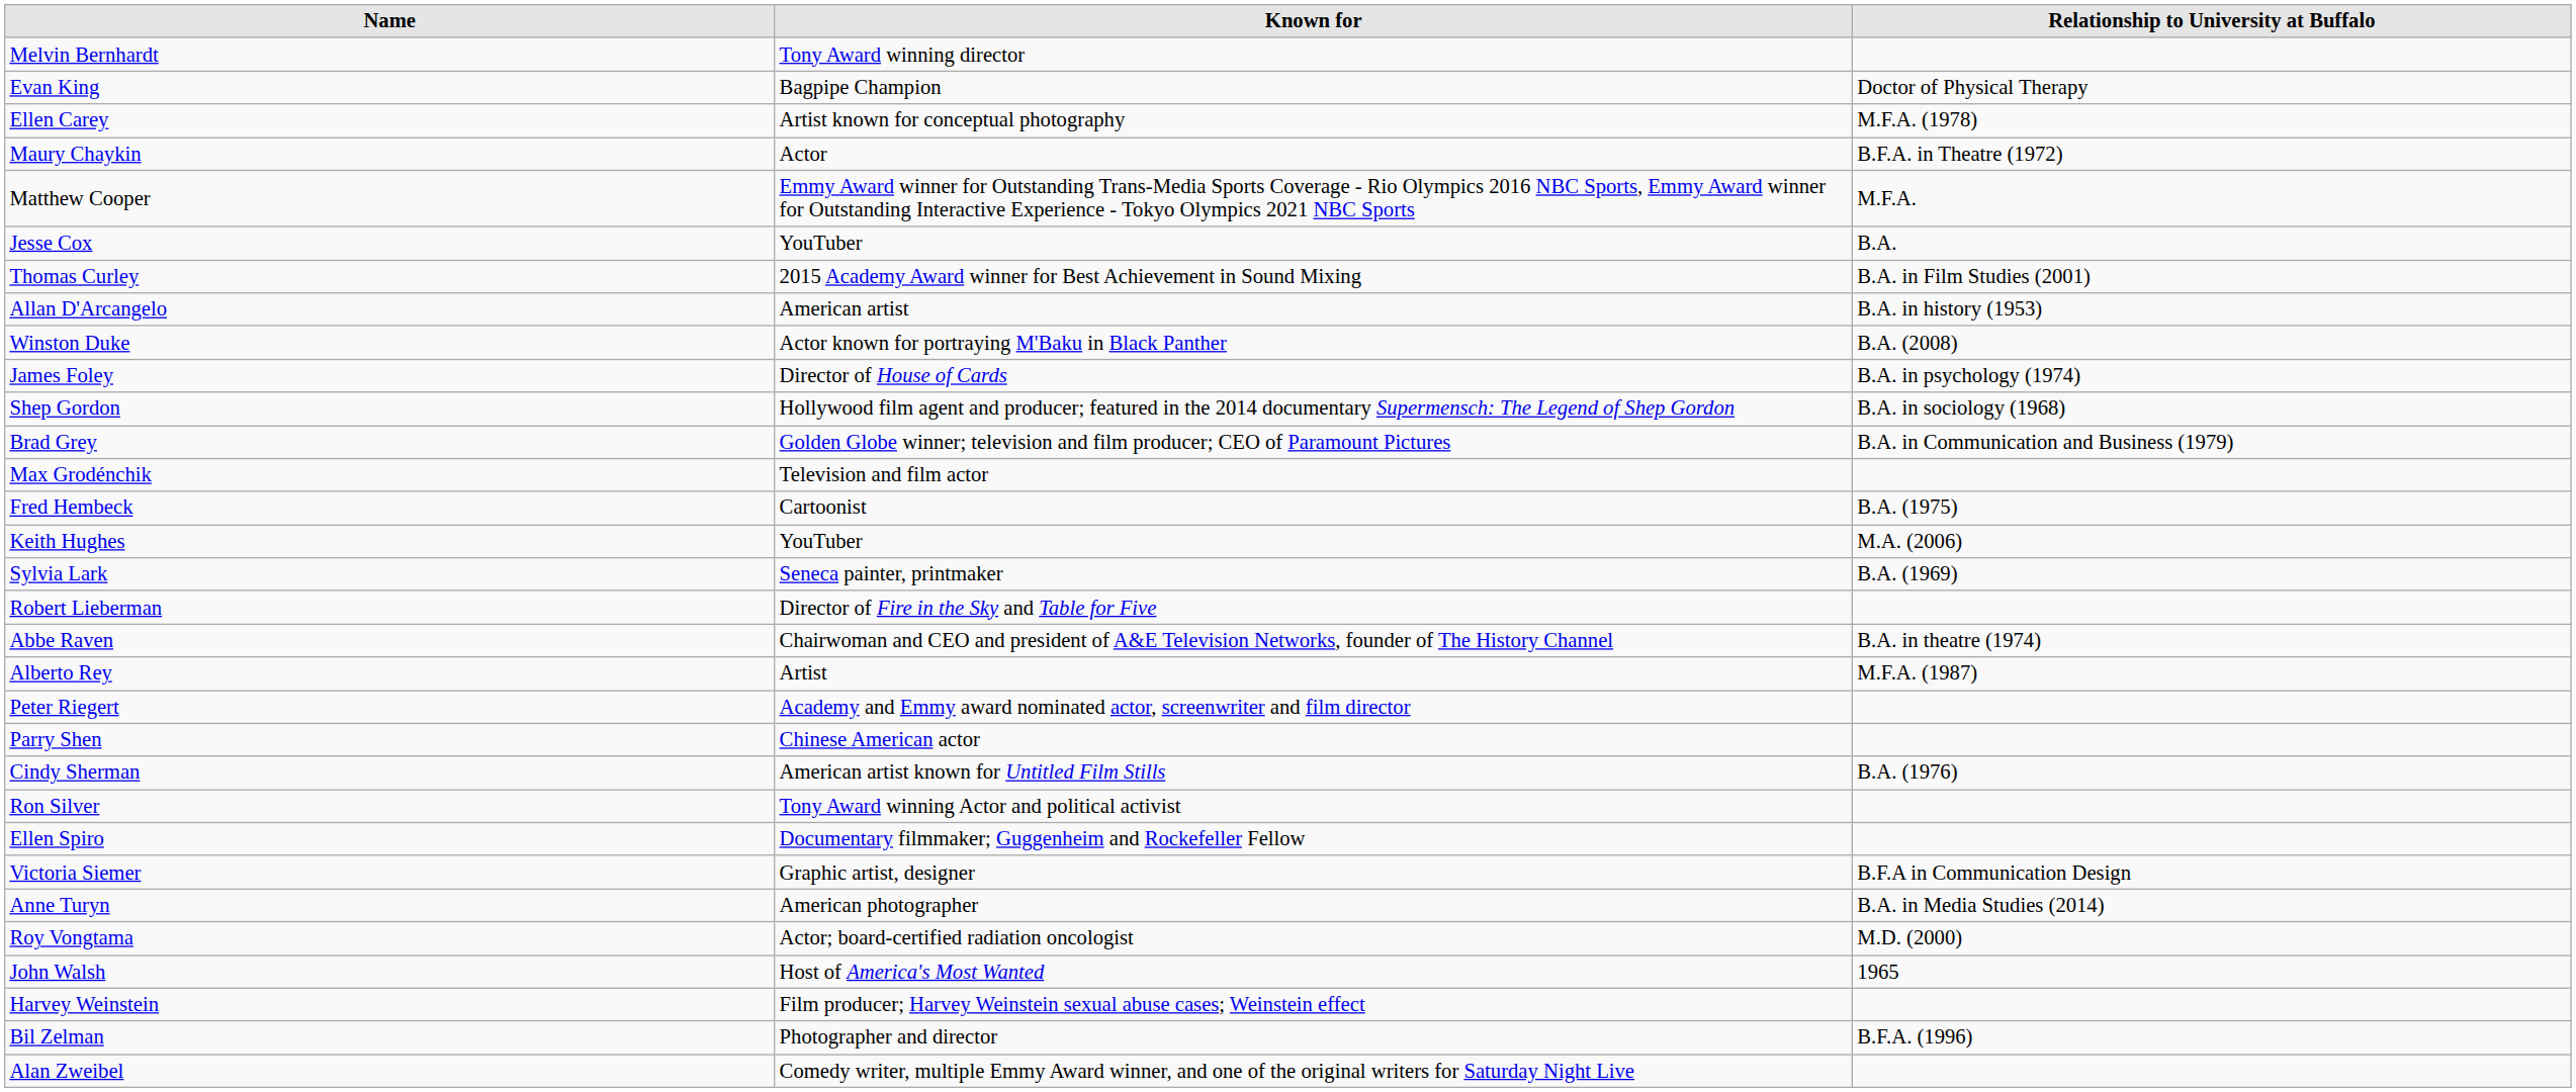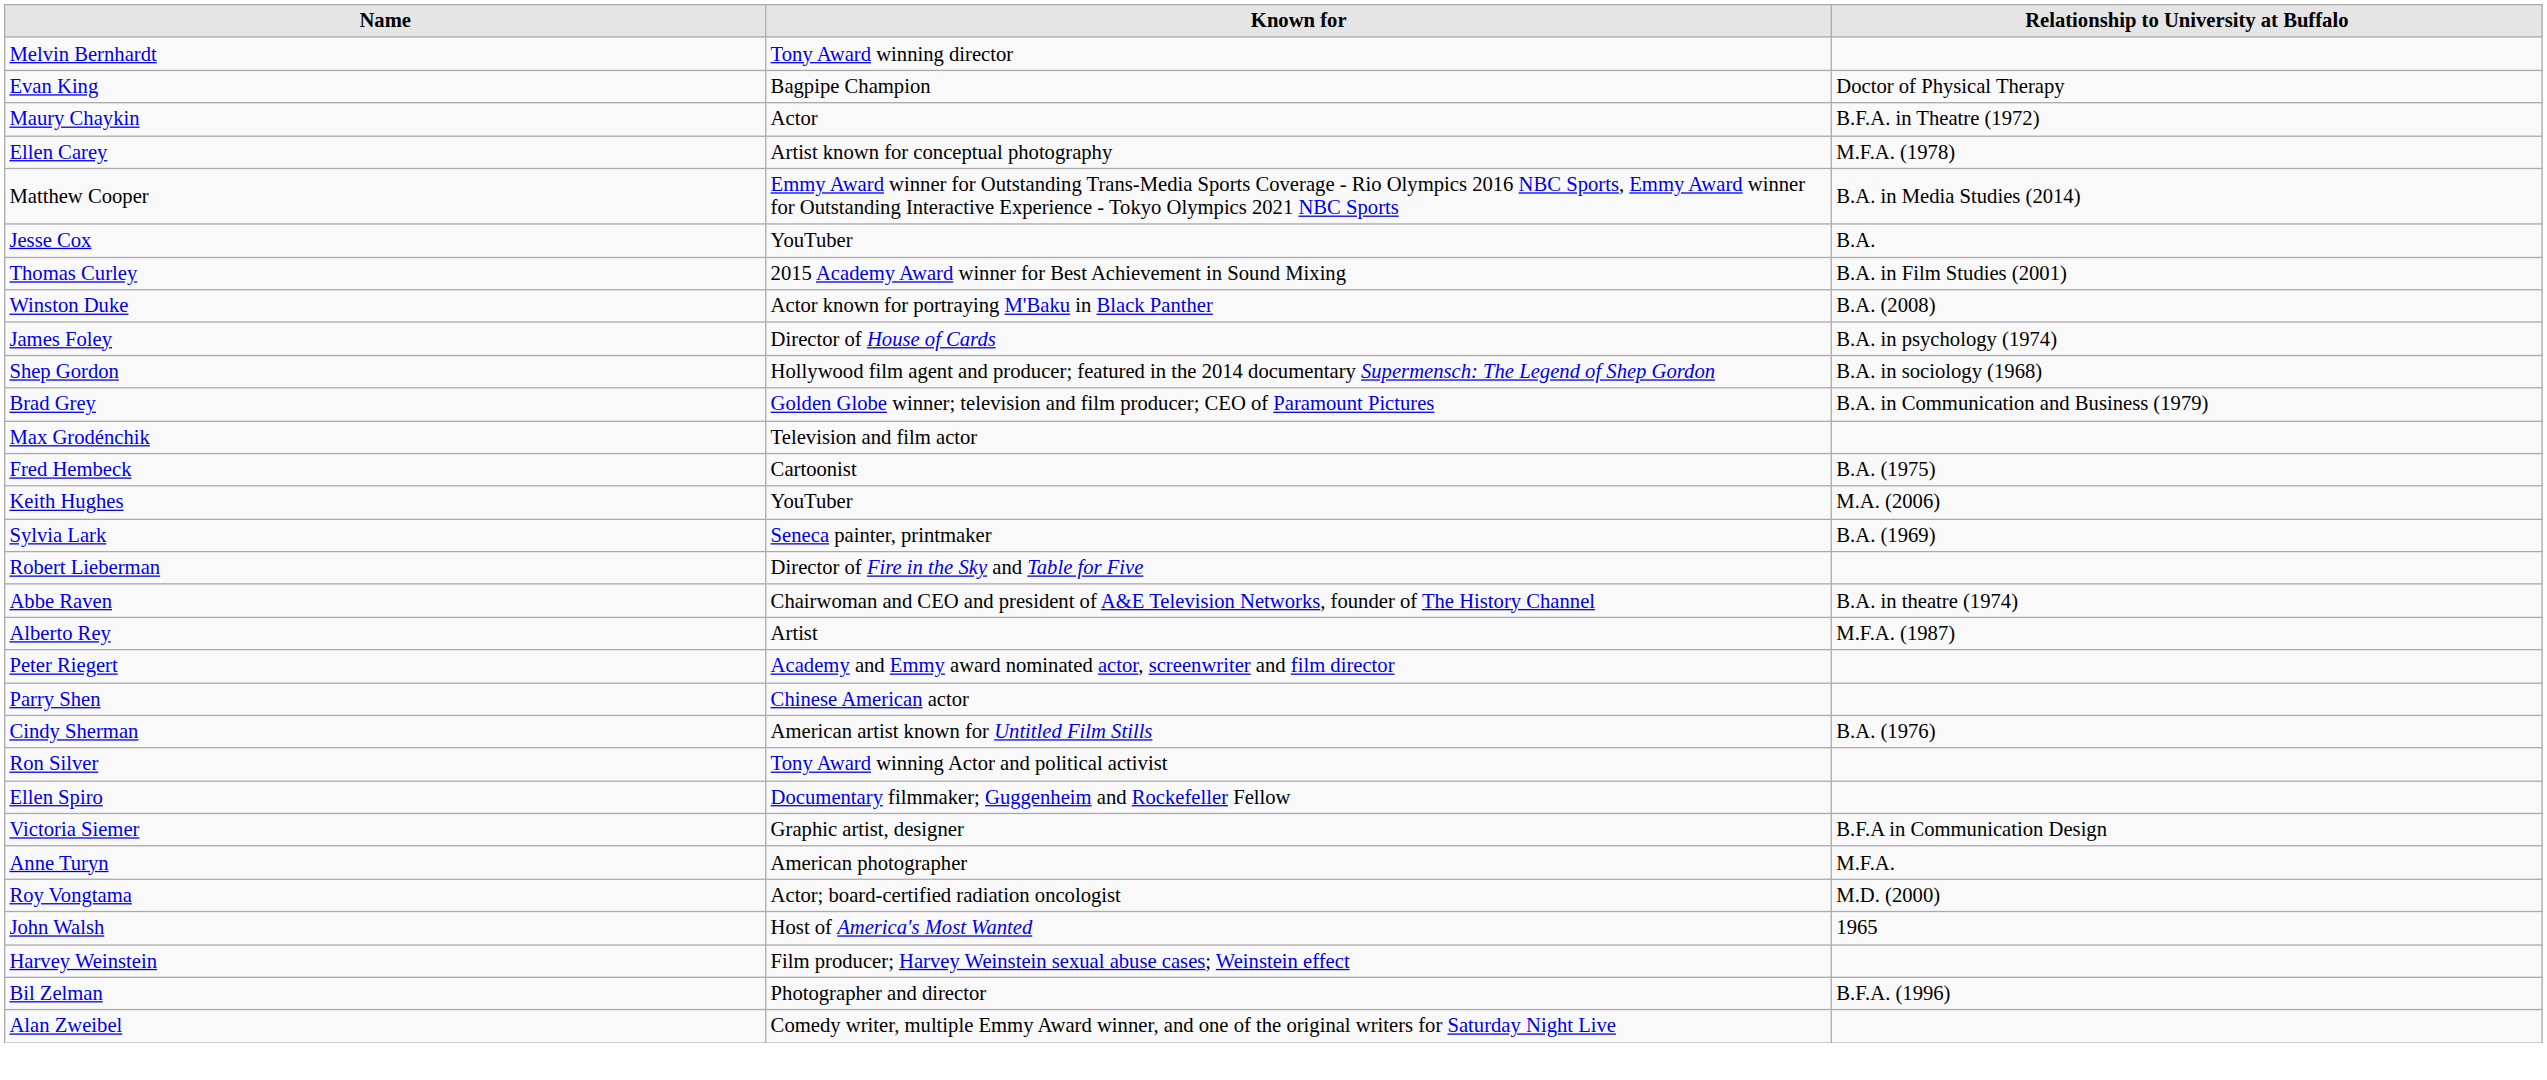 <table class="wikitable">
 <tr>
 <th style="background:#e5e5e5; width:30%;">Name</th>
 <th style="background:#e5e5e5; width:42%;">Known for</th>
 <th style="background:#e5e5e5; width:28%;">Relationship to University at Buffalo</th>
 </tr>
 <tr>
 <td><a href='#'>Melvin Bernhardt</a></td>
 <td><a href='#'>Tony Award</a> winning director</td>
 <td></td>
 </tr>
 <tr>
 <td><a href='#'>Evan King</a></td>
 <td>Bagpipe Champion</td>
 <td>Doctor of Physical Therapy</td>
 </tr>
 <tr>
+<td><a href='#'>Maury Chaykin</a></td>
+<td>Actor</td>
+<td>B.F.A. in Theatre (1972)</td>
+</tr>
+<tr>
 <td><a href='#'>Ellen Carey</a></td>
 <td>Artist known for conceptual photography</td>
 <td>M.F.A. (1978)</td>
 </tr>
 <tr>
-<td><a href='#'>Maury Chaykin</a></td>
-<td>Actor</td>
-<td>B.F.A. in Theatre (1972)</td>
-</tr>
-<tr>
 <td>Matthew Cooper</td>
 <td><a href='#'>Emmy Award</a> winner for Outstanding Trans-Media Sports Coverage - Rio Olympics 2016 <a href='#'>NBC Sports</a>, <a href='#'>Emmy Award</a> winner for Outstanding Interactive Experience - Tokyo Olympics 2021 <a href='#'>NBC Sports</a></td>
-<td>M.F.A.</td>
+<td>B.A. in Media Studies (2014)</td>
 </tr>
 <tr>
 <td><a href='#'>Jesse Cox</a></td>
 <td>YouTuber</td>
 <td>B.A.</td>
 </tr>
 <tr>
 <td><a href='#'>Thomas Curley</a></td>
 <td>2015 <a href='#'>Academy Award</a> winner for Best Achievement in Sound Mixing</td>
 <td>B.A. in Film Studies (2001)</td>
-</tr>
-<tr>
-<td><a href='#'>Allan D'Arcangelo</a></td>
-<td>American artist</td>
-<td>B.A. in history (1953)</td>
 </tr>
 <tr>
 <td><a href='#'>Winston Duke</a></td>
 <td>Actor known for portraying <a href='#'>M'Baku</a> in <a href='#'>Black Panther</a></td>
 <td>B.A. (2008)</td>
 </tr>
 <tr>
 <td><a href='#'>James Foley</a></td>
 <td>Director of <em><a href='#'>House of Cards</a></em></td>
 <td>B.A. in psychology (1974)</td>
 </tr>
 <tr>
 <td><a href='#'>Shep Gordon</a></td>
 <td>Hollywood film agent and producer; featured in the 2014 documentary <em><a href='#'>Supermensch: The Legend of Shep Gordon</a></em></td>
 <td>B.A. in sociology (1968)</td>
 </tr>
 <tr>
 <td><a href='#'>Brad Grey</a></td>
 <td><a href='#'>Golden Globe</a> winner; television and film producer; CEO of <a href='#'>Paramount Pictures</a></td>
 <td>B.A. in Communication and Business (1979)</td>
 </tr>
 <tr>
 <td><a href='#'>Max Grodénchik</a></td>
 <td>Television and film actor</td>
 <td></td>
 </tr>
 <tr>
 <td><a href='#'>Fred Hembeck</a></td>
 <td>Cartoonist</td>
 <td>B.A. (1975)</td>
 </tr>
 <tr>
 <td><a href='#'>Keith Hughes</a></td>
 <td>YouTuber</td>
 <td>M.A. (2006)</td>
 </tr>
 <tr>
 <td><a href='#'>Sylvia Lark</a></td>
 <td><a href='#'>Seneca</a> painter, printmaker</td>
 <td>B.A. (1969)</td>
 </tr>
 <tr>
 <td><a href='#'>Robert Lieberman</a></td>
 <td>Director of <em><a href='#'>Fire in the Sky</a></em> and <em><a href='#'>Table for Five</a></em></td>
 <td></td>
 </tr>
 <tr>
 <td><a href='#'>Abbe Raven</a></td>
 <td>Chairwoman and CEO and president of <a href='#'>A&E Television Networks</a>, founder of <a href='#'>The History Channel</a></td>
 <td>B.A. in theatre (1974)</td>
 </tr>
 <tr>
 <td><a href='#'>Alberto Rey</a></td>
 <td>Artist</td>
 <td>M.F.A. (1987)</td>
 </tr>
 <tr>
 <td><a href='#'>Peter Riegert</a></td>
 <td><a href='#'>Academy</a> and <a href='#'>Emmy</a> award nominated <a href='#'>actor</a>, <a href='#'>screenwriter</a> and <a href='#'>film director</a></td>
 <td></td>
 </tr>
 <tr>
 <td><a href='#'>Parry Shen</a></td>
 <td><a href='#'>Chinese American</a> actor</td>
 <td></td>
 </tr>
 <tr>
 <td><a href='#'>Cindy Sherman</a></td>
 <td>American artist known for <em><a href='#'>Untitled Film Stills</a></em></td>
 <td>B.A. (1976)</td>
 </tr>
 <tr>
 <td><a href='#'>Ron Silver</a></td>
 <td><a href='#'>Tony Award</a> winning Actor and political activist</td>
 <td></td>
 </tr>
 <tr>
 <td><a href='#'>Ellen Spiro</a></td>
 <td><a href='#'>Documentary</a> filmmaker; <a href='#'>Guggenheim</a> and <a href='#'>Rockefeller</a> Fellow</td>
 <td></td>
 </tr>
 <tr>
 <td><a href='#'>Victoria Siemer</a></td>
 <td>Graphic artist, designer</td>
 <td>B.F.A in Communication Design</td>
 </tr>
 <tr>
 <td><a href='#'>Anne Turyn</a></td>
 <td>American photographer</td>
-<td>B.A. in Media Studies (2014)</td>
+<td>M.F.A.</td>
 </tr>
 <tr>
 <td><a href='#'>Roy Vongtama</a></td>
 <td>Actor; board-certified radiation oncologist</td>
 <td>M.D. (2000)</td>
 </tr>
 <tr>
 <td><a href='#'>John Walsh</a></td>
 <td>Host of <em><a href='#'>America's Most Wanted</a></em></td>
 <td>1965</td>
 </tr>
 <tr>
 <td><a href='#'>Harvey Weinstein</a></td>
 <td>Film producer; <a href='#'>Harvey Weinstein sexual abuse cases</a>; <a href='#'>Weinstein effect</a></td>
 <td></td>
 </tr>
 <tr>
 <td><a href='#'>Bil Zelman</a></td>
 <td>Photographer and director</td>
 <td>B.F.A. (1996)</td>
 </tr>
 <tr>
 <td><a href='#'>Alan Zweibel</a></td>
 <td>Comedy writer, multiple Emmy Award winner, and one of the original writers for <a href='#'>Saturday Night Live</a></td>
 <td></td>
 </tr>
 </table>
